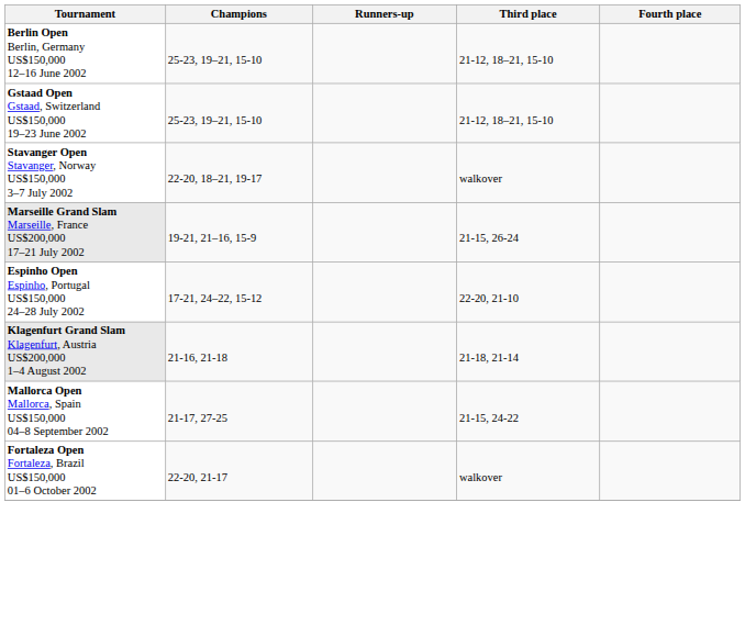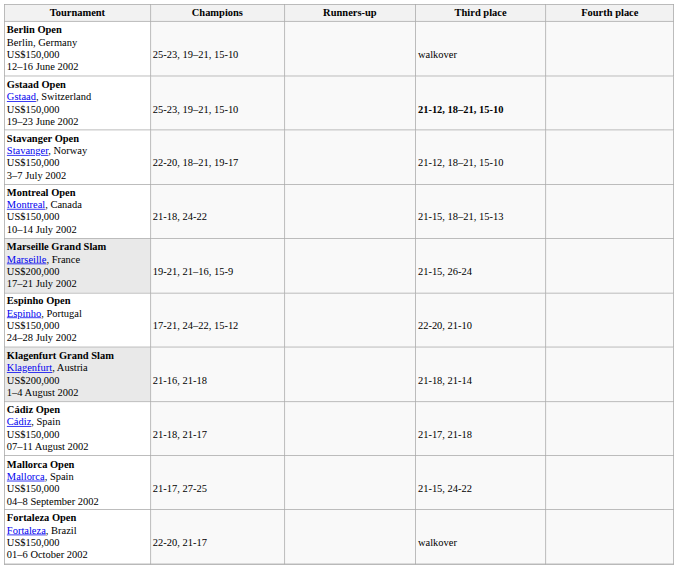 <table class=wikitable style=font-size:85%>
 <tr>
 <th width=230>Tournament</th>
 <th width=210>Champions</th>
 <th width=210>Runners-up</th>
 <th width=210>Third place</th>
 <th width=210>Fourth place</th>
 </tr>
 <tr valign=top>
 <td style="background:#ffffff;"><strong>Berlin Open</strong><br>Berlin, Germany<br>US$150,000<br>12–16 June 2002</td>
 <td><strong><br></strong><br>25-23, 19–21, 15-10</td>
 <td><br></td>
-<td><br><br>21-12, 18–21, 15-10</td>
+<td><br><br>walkover</td>
 <td><br></td>
 </tr>
 <tr valign=top>
 <td style="background:#ffffff;"><strong>Gstaad Open</strong><br><a href='#'>Gstaad</a>, Switzerland<br>US$150,000<br>19–23 June 2002</td>
 <td><strong><br></strong><br>25-23, 19–21, 15-10</td>
 <td><br></td>
-<td><br><br>21-12, 18–21, 15-10</td>
+<td><strong><br><br>21-12, 18–21, 15-10</strong></td>
 <td><br></td>
 </tr>
 <tr valign=top>
 <td style="background:#ffffff;"><strong>Stavanger Open</strong><br><a href='#'>Stavanger</a>, Norway<br>US$150,000<br>3–7 July 2002</td>
 <td><strong><br></strong><br>22-20, 18–21, 19-17</td>
 <td><br></td>
-<td><br><br>walkover</td>
+<td><br><br>21-12, 18–21, 15-10</td>
+<td><br></td>
+</tr>
+<tr valign=top>
+<td style="background:#ffffff;"><strong>Montreal Open</strong><br><a href='#'>Montreal</a>, Canada<br>US$150,000<br>10–14 July 2002</td>
+<td><strong><br></strong><br>21-18, 24-22</td>
+<td><br></td>
+<td><br><br>21-15, 18–21, 15-13</td>
 <td><br></td>
 </tr>
 <tr valign=top>
 <td style="background:#E9E9E9;"><strong>Marseille Grand Slam</strong><br><a href='#'>Marseille</a>, France<br>US$200,000<br>17–21 July 2002</td>
 <td><strong><br></strong><br>19-21, 21–16, 15-9</td>
 <td><br></td>
 <td><br><br>21-15, 26-24</td>
 <td><br></td>
 </tr>
 <tr valign=top>
 <td style="background:#ffffff;"><strong>Espinho Open</strong><br><a href='#'>Espinho</a>, Portugal<br>US$150,000<br>24–28 July 2002</td>
 <td><strong><br></strong><br>17-21, 24–22, 15-12</td>
 <td><br></td>
 <td><br><br>22-20, 21-10</td>
 <td><br></td>
 </tr>
 <tr valign=top>
 <td style="background:#E9E9E9;"><strong>Klagenfurt Grand Slam</strong><br><a href='#'>Klagenfurt</a>, Austria<br>US$200,000<br>1–4 August 2002</td>
 <td><strong><br></strong><br>21-16, 21-18</td>
 <td><br></td>
 <td><br><br>21-18, 21-14</td>
 <td><br></td>
 </tr>
 <tr valign=top>
+<td style="background:#ffffff;"><strong>Cádiz Open</strong><br><a href='#'>Cádiz</a>, Spain<br>US$150,000<br>07–11 August 2002</td>
+<td><strong><br></strong><br>21-18, 21-17</td>
+<td><br></td>
+<td><br><br>21-17, 21-18</td>
+<td><br></td>
+</tr>
+<tr valign=top>
 <td style="background:#ffffff;"><strong>Mallorca Open</strong><br><a href='#'>Mallorca</a>, Spain<br>US$150,000<br>04–8 September 2002</td>
 <td><strong><br></strong><br>21-17, 27-25</td>
 <td><br></td>
 <td><br><br>21-15, 24-22</td>
 <td><br></td>
 </tr>
 <tr valign=top>
 <td style="background:#ffffff;"><strong>Fortaleza Open</strong><br><a href='#'>Fortaleza</a>, Brazil<br>US$150,000<br>01–6 October 2002</td>
 <td><strong><br></strong><br>22-20, 21-17</td>
 <td><br></td>
 <td><br><br>walkover</td>
 <td><br></td>
 </tr>
 <tr valign=top>
 </tr>
 </table>
